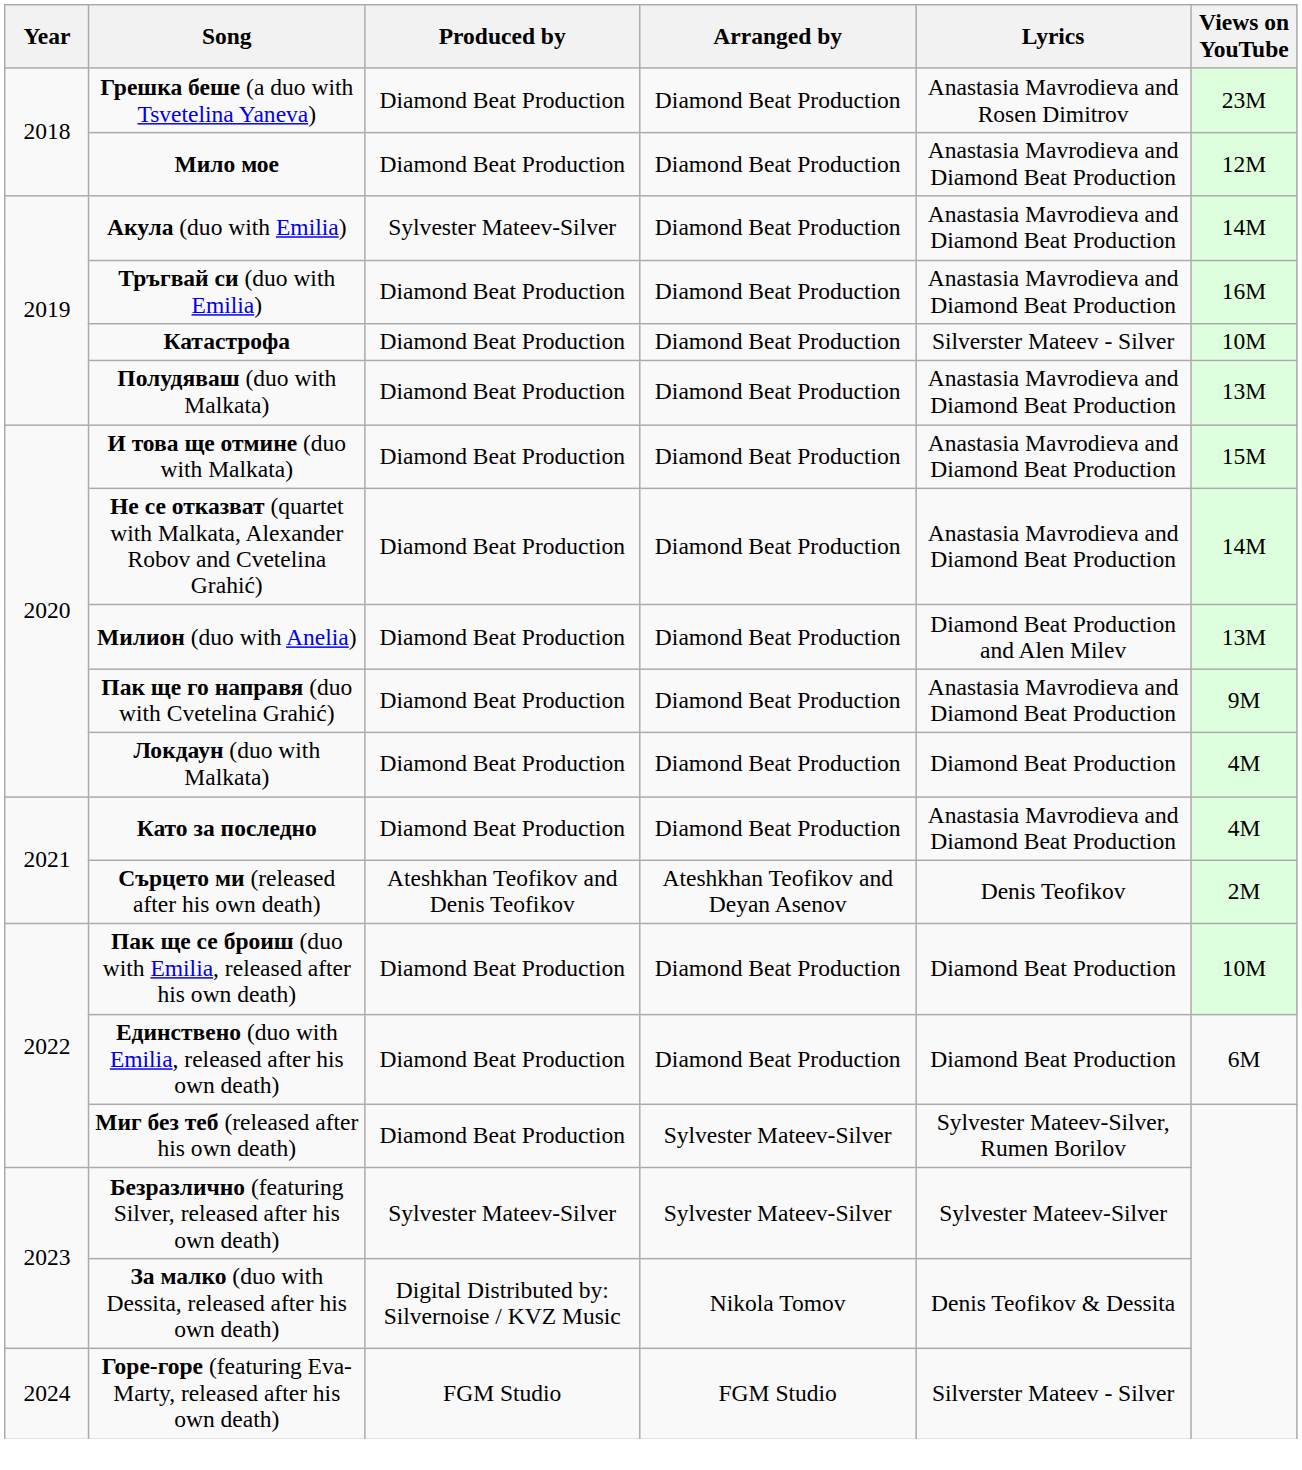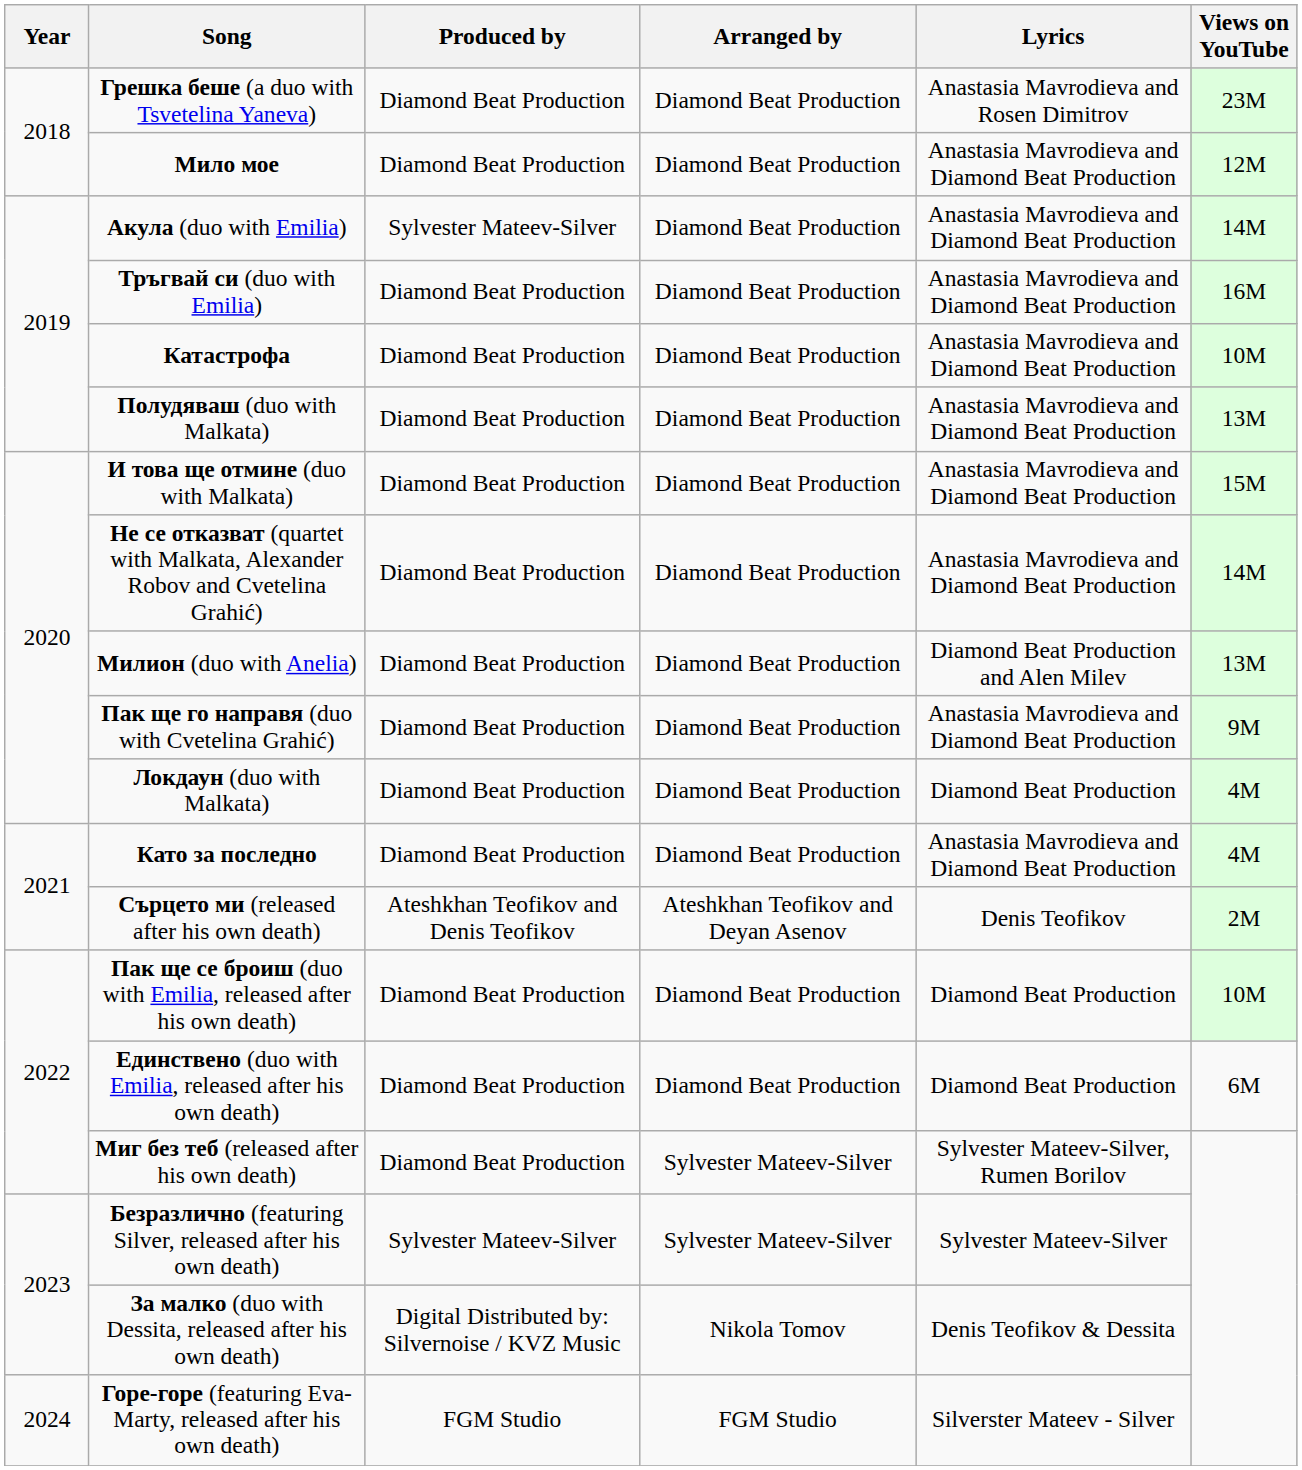 <table class="wikitable" style="text-align:center;">
 <tr>
 <th width="50">Year</th>
 <th width="180">Song</th>
 <th width="180">Produced by</th>
 <th width="180">Arranged by</th>
 <th width="180">Lyrics</th>
 <th width="65">Views on YouTube</th>
 </tr>
 <tr>
 <td rowspan="2" align="center">2018</td>
 <td><strong> Грешка беше</strong> (a duo with <a href='#'>Tsvetelina Yaneva</a>)</td>
 <td>Diamond Beat Production</td>
 <td>Diamond Beat Production</td>
 <td>Anastasia Mavrodieva and Rosen Dimitrov</td>
 <td align="center" style="background: #ddffdd">23M</td>
 </tr>
 <tr>
 <td><strong> Мило мое</strong></td>
 <td>Diamond Beat Production</td>
 <td>Diamond Beat Production</td>
 <td>Anastasia Mavrodieva and Diamond Beat Production</td>
 <td align="center" style="background: #ddffdd">12M</td>
 </tr>
 <tr>
 <td rowspan="4" align="center">2019</td>
 <td><strong> Акула </strong>(duo with <a href='#'>Emilia</a>)</td>
 <td>Sylvester Mateev-Silver</td>
 <td>Diamond Beat Production</td>
 <td>Anastasia Mavrodieva and Diamond Beat Production</td>
 <td align="center" style="background: #ddffdd">14M</td>
 </tr>
 <tr>
 <td><strong> Тръгвай си </strong>(duo with <a href='#'>Emilia</a>)</td>
 <td>Diamond Beat Production</td>
 <td>Diamond Beat Production</td>
 <td>Anastasia Mavrodieva and Diamond Beat Production</td>
 <td align="center" style="background: #ddffdd">16M</td>
 </tr>
 <tr>
 <td><strong> Катастрофа</strong></td>
 <td>Diamond Beat Production</td>
 <td>Diamond Beat Production</td>
-<td>Silverster Mateev - Silver</td>
+<td>Anastasia Mavrodieva and Diamond Beat Production</td>
 <td align="center" style="background: #ddffdd">10M</td>
 </tr>
 <tr>
 <td><strong> Полудяваш </strong>(duo with Malkata)</td>
 <td>Diamond Beat Production</td>
 <td>Diamond Beat Production</td>
 <td>Anastasia Mavrodieva and Diamond Beat Production</td>
 <td align="center" style="background: #ddffdd">13M</td>
 </tr>
 <tr>
 <td rowspan="5" align="center">2020</td>
 <td><strong> И това ще отмине </strong>(duo with Malkata)</td>
 <td>Diamond Beat Production</td>
 <td>Diamond Beat Production</td>
 <td>Anastasia Mavrodieva and Diamond Beat Production</td>
 <td align="center" style="background: #ddffdd">15M</td>
 </tr>
 <tr>
 <td><strong> Не се отказват </strong>(quartet with Malkata, Alexander Robov and Cvetelina Grahić)</td>
 <td>Diamond Beat Production</td>
 <td>Diamond Beat Production</td>
 <td>Anastasia Mavrodieva and Diamond Beat Production</td>
 <td align="center" style="background: #ddffdd">14M</td>
 </tr>
 <tr>
 <td><strong>Милион</strong> (duo with <a href='#'>Anelia</a>)</td>
 <td>Diamond Beat Production</td>
 <td>Diamond Beat Production</td>
 <td>Diamond Beat Production and Alen Milev</td>
 <td align="center" style="background: #ddffdd">13M</td>
 </tr>
 <tr>
 <td><strong> Пак ще го направя</strong> (duo with Cvetelina Grahić)</td>
 <td>Diamond Beat Production</td>
 <td>Diamond Beat Production</td>
 <td>Anastasia Mavrodieva and Diamond Beat Production</td>
 <td align="center" style="background: #ddffdd">9M</td>
 </tr>
 <tr>
 <td><strong> Локдаун</strong> (duo with Malkata)</td>
 <td>Diamond Beat Production</td>
 <td>Diamond Beat Production</td>
 <td>Diamond Beat Production</td>
 <td align="center" style="background: #ddffdd">4M</td>
 </tr>
 <tr>
 <td rowspan="2" align="center">2021</td>
 <td><strong> Като за последно</strong></td>
 <td>Diamond Beat Production</td>
 <td>Diamond Beat Production</td>
 <td>Anastasia Mavrodieva and Diamond Beat Production</td>
 <td align="center" style="background: #ddffdd">4M</td>
 </tr>
 <tr>
 <td><strong> Сърцето ми</strong> (released after his own death)</td>
 <td>Ateshkhan Teofikov and Denis Teofikov</td>
 <td>Ateshkhan Teofikov and Deyan Asenov</td>
 <td>Denis Teofikov</td>
 <td align="center" style="background: #ddffdd">2M</td>
 </tr>
 <tr>
 <td rowspan="3" align="center">2022</td>
 <td><strong> Пак ще се броиш</strong> (duo with <a href='#'>Emilia</a>, released after his own death)</td>
 <td>Diamond Beat Production</td>
 <td>Diamond Beat Production</td>
 <td>Diamond Beat Production</td>
 <td align="center" style="background: #ddffdd">10M</td>
 </tr>
 <tr>
 <td><strong>Единствено</strong> (duo with <a href='#'>Emilia</a>, released after his own death)</td>
 <td>Diamond Beat Production</td>
 <td>Diamond Beat Production</td>
 <td>Diamond Beat Production</td>
 <td>6M</td>
 </tr>
 <tr>
 <td><strong>Миг без теб </strong>(released after his own death)</td>
 <td>Diamond Beat Production</td>
 <td>Sylvester Mateev-Silver</td>
 <td>Sylvester Mateev-Silver, Rumen Borilov</td>
 </tr>
 <tr>
 <td rowspan="2" align="center">2023</td>
 <td><strong>Безразлично </strong>(featuring Silver, released after his own death)</td>
 <td>Sylvester Mateev-Silver</td>
 <td>Sylvester Mateev-Silver</td>
 <td>Sylvester Mateev-Silver</td>
 </tr>
 <tr>
 <td><strong>За малко </strong>(duo with Dessita, released after his own death)</td>
 <td>Digital Distributed by: Silvernoise / KVZ Music</td>
 <td>Nikola Tomov</td>
 <td>Denis Teofikov & Dessita</td>
 </tr>
 <tr>
 <td>2024</td>
 <td><strong>Горе-горе </strong>(featuring Eva-Marty, released after his own death)</td>
 <td>FGM Studio</td>
 <td>FGM Studio</td>
 <td>Silverster Mateev - Silver</td>
 </tr>
 </table>
